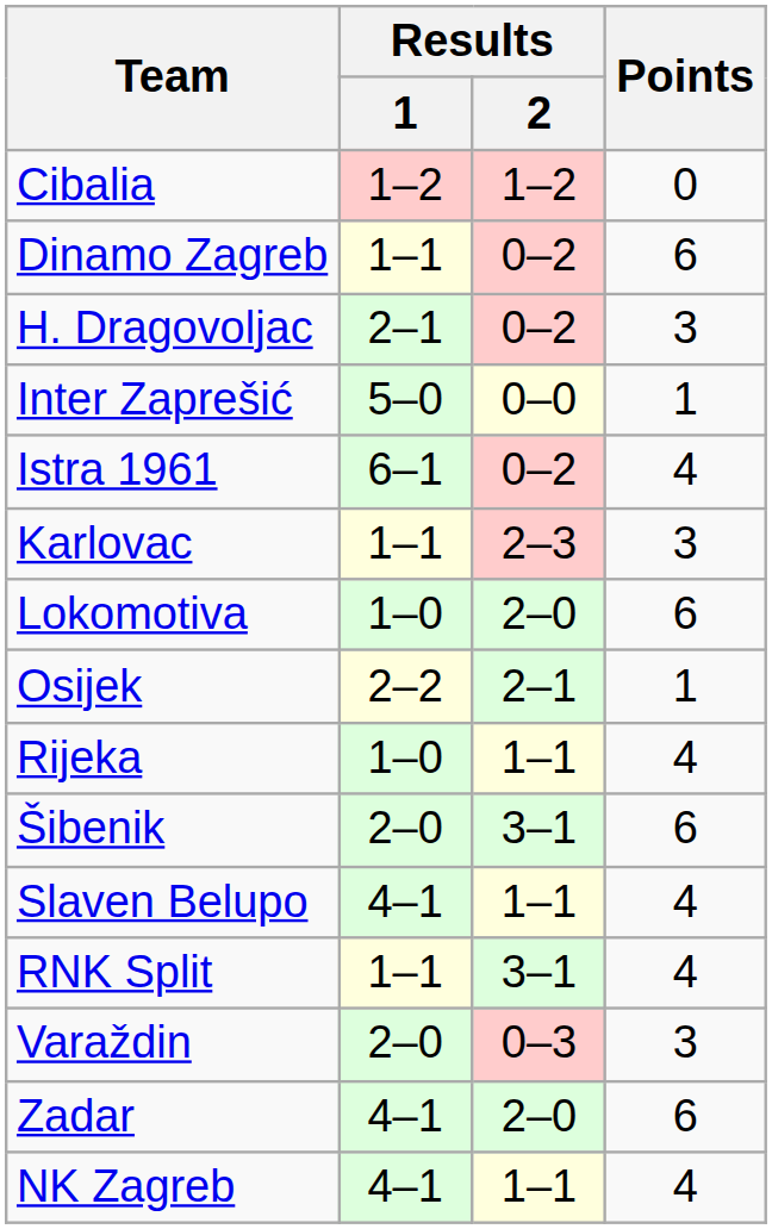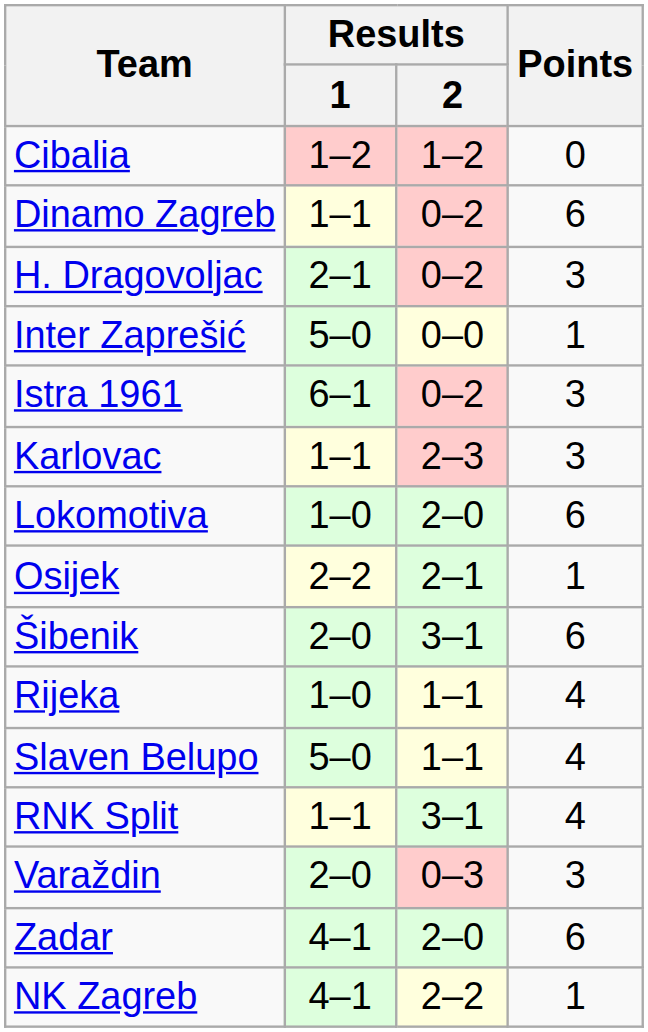 <table class="wikitable" style="text-align:center">
 <tr>
 <th rowspan=2>Team</th>
 <th colspan=2>Results</th>
 <th rowspan=2>Points</th>
 </tr>
 <tr>
 <th width=40>1</th>
 <th width=40>2</th>
 </tr>
 <tr>
 <td align=left><a href='#'>Cibalia</a></td>
 <td bgcolor="#ffcccc">1–2</td>
 <td bgcolor="ffcccc">1–2</td>
 <td>0</td>
 </tr>
 <tr>
 <td align=left><a href='#'>Dinamo Zagreb</a></td>
 <td bgcolor="ffffdd">1–1</td>
 <td bgcolor="#ffcccc">0–2</td>
 <td>6</td>
 </tr>
 <tr>
 <td align=left><a href='#'>H. Dragovoljac</a></td>
 <td bgcolor="#ddffdd">2–1</td>
 <td bgcolor="#ffcccc">0–2</td>
 <td>3</td>
 </tr>
 <tr>
 <td align=left><a href='#'>Inter Zaprešić</a></td>
 <td bgcolor="#ddffdd">5–0</td>
 <td bgcolor="ffffdd">0–0</td>
 <td>1</td>
 </tr>
 <tr>
 <td align=left><a href='#'>Istra 1961</a></td>
 <td bgcolor="#ddffdd">6–1</td>
 <td bgcolor="#ffcccc">0–2</td>
-<td>4</td>
+<td>3</td>
 </tr>
 <tr>
 <td align=left><a href='#'>Karlovac</a></td>
 <td bgcolor="#ffffdd">1–1</td>
 <td bgcolor="#ffcccc">2–3</td>
 <td>3</td>
 </tr>
 <tr>
 <td align=left><a href='#'>Lokomotiva</a></td>
 <td bgcolor="#ddffdd">1–0</td>
 <td bgcolor="#ddffdd">2–0</td>
 <td>6</td>
 </tr>
 <tr>
 <td align=left><a href='#'>Osijek</a></td>
 <td bgcolor="#ffffdd">2–2</td>
 <td bgcolor="#ddffdd">2–1</td>
 <td>1</td>
 </tr>
 <tr>
+<td align=left><a href='#'>Šibenik</a></td>
+<td bgcolor="#ddffdd">2–0</td>
+<td bgcolor="#ddffdd">3–1</td>
+<td>6</td>
+</tr>
+<tr>
 <td align=left><a href='#'>Rijeka</a></td>
 <td bgcolor="#ddffdd">1–0</td>
 <td bgcolor="ffffdd">1–1</td>
 <td>4</td>
 </tr>
 <tr>
-<td align=left><a href='#'>Šibenik</a></td>
-<td bgcolor="#ddffdd">2–0</td>
-<td bgcolor="#ddffdd">3–1</td>
-<td>6</td>
-</tr>
-<tr>
 <td align=left><a href='#'>Slaven Belupo</a></td>
-<td bgcolor="#ddffdd">4–1</td>
+<td bgcolor="#ddffdd">5–0</td>
 <td bgcolor="#ffffdd">1–1</td>
 <td>4</td>
 </tr>
 <tr>
 <td align=left><a href='#'>RNK Split</a></td>
 <td bgcolor="ffffdd">1–1</td>
 <td bgcolor="#ddffdd">3–1</td>
 <td>4</td>
 </tr>
 <tr>
 <td align=left><a href='#'>Varaždin</a></td>
 <td bgcolor="#ddffdd">2–0</td>
 <td bgcolor="#ffcccc">0–3</td>
 <td>3</td>
 </tr>
 <tr>
 <td align=left><a href='#'>Zadar</a></td>
 <td bgcolor="ddffdd">4–1</td>
 <td bgcolor="#ddffdd">2–0</td>
 <td>6</td>
 </tr>
 <tr>
 <td align=left><a href='#'>NK Zagreb</a></td>
 <td bgcolor="#ddffdd">4–1</td>
-<td bgcolor="#ffffdd">1–1</td>
-<td>4</td>
+<td bgcolor="#ffffdd">2–2</td>
+<td>1</td>
 </tr>
 </table>
